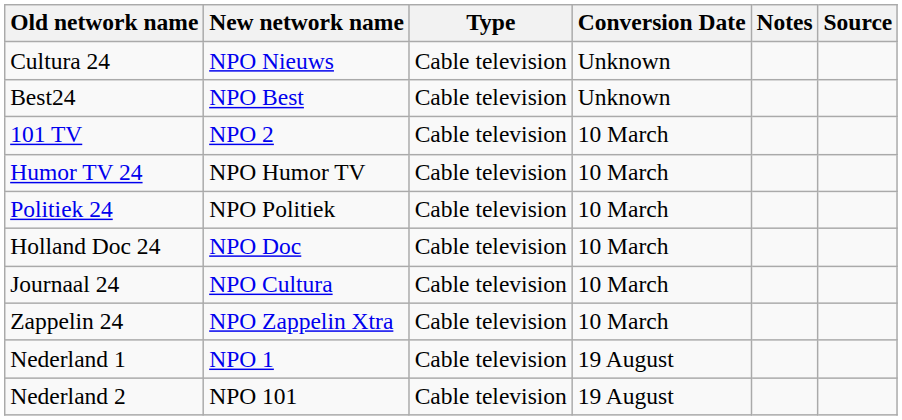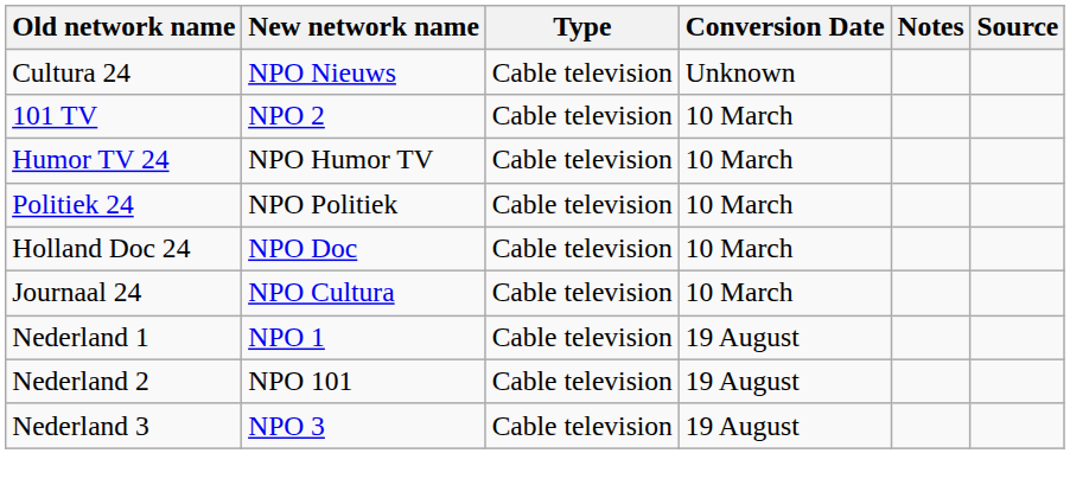 <table class="wikitable">
 <tr>
 <th>Old network name</th>
 <th>New network name</th>
 <th>Type</th>
 <th>Conversion Date</th>
 <th>Notes</th>
 <th>Source</th>
 </tr>
 <tr>
 <td>Cultura 24</td>
 <td><a href='#'>NPO Nieuws</a></td>
-<td>Cable television</td>
-<td>Unknown</td>
-<td></td>
-<td></td>
-</tr>
-<tr>
-<td>Best24</td>
-<td><a href='#'>NPO Best</a></td>
 <td>Cable television</td>
 <td>Unknown</td>
 <td></td>
 <td></td>
 </tr>
 <tr>
 <td><a href='#'>101 TV</a></td>
 <td><a href='#'>NPO 2</a></td>
 <td>Cable television</td>
 <td>10 March</td>
 <td></td>
 <td></td>
 </tr>
 <tr>
 <td><a href='#'>Humor TV 24</a></td>
 <td>NPO Humor TV</td>
 <td>Cable television</td>
 <td>10 March</td>
 <td></td>
 <td></td>
 </tr>
 <tr>
 <td><a href='#'>Politiek 24</a></td>
 <td>NPO Politiek</td>
 <td>Cable television</td>
 <td>10 March</td>
 <td></td>
 <td></td>
 </tr>
 <tr>
 <td>Holland Doc 24</td>
 <td><a href='#'>NPO Doc</a></td>
 <td>Cable television</td>
 <td>10 March</td>
 <td></td>
 <td></td>
 </tr>
 <tr>
 <td>Journaal 24</td>
 <td><a href='#'>NPO Cultura</a></td>
 <td>Cable television</td>
 <td>10 March</td>
 <td></td>
 <td></td>
 </tr>
 <tr>
-<td>Zappelin 24</td>
-<td><a href='#'>NPO Zappelin Xtra</a></td>
-<td>Cable television</td>
-<td>10 March</td>
-<td></td>
-<td></td>
-</tr>
-<tr>
 <td>Nederland 1</td>
 <td><a href='#'>NPO 1</a></td>
 <td>Cable television</td>
 <td>19 August</td>
 <td></td>
 <td></td>
 </tr>
 <tr>
 <td>Nederland 2</td>
 <td>NPO 101</td>
 <td>Cable television</td>
 <td>19 August</td>
 <td></td>
 <td></td>
 </tr>
+<tr>
+<td>Nederland 3</td>
+<td><a href='#'>NPO 3</a></td>
+<td>Cable television</td>
+<td>19 August</td>
+<td></td>
+<td></td>
+</tr>
 </table>
